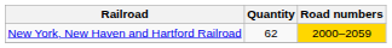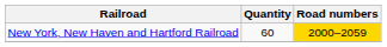 <table class="wikitable">
 <tr>
 <th>Railroad</th>
 <th>Quantity</th>
 <th>Road numbers</th>
 </tr>
 <tr>
 <td><a href='#'>New York, New Haven and Hartford Railroad</a></td>
-<td style="text-align:center;">62</td>
+<td style="text-align:center;">60</td>
 <td style="background: gold; text-align:center;">2000–2059</td>
 </tr>
 <tr>
 </tr>
 </table>
